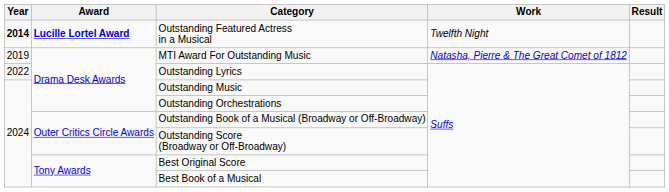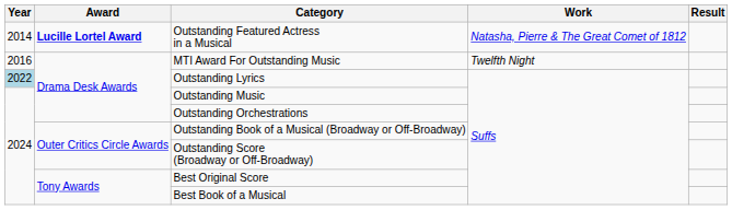 <table class="wikitable">
 <tr>
 <th>Year</th>
 <th>Award</th>
 <th>Category</th>
 <th>Work</th>
 <th>Result</th>
 </tr>
 <tr>
-<td><strong>2014</strong></td>
+<td>2014</td>
 <td><strong><a href='#'>Lucille Lortel Award</a></strong></td>
 <td>Outstanding Featured Actress<br>in a Musical</td>
+<td><em><a href='#'>Natasha, Pierre & The Great Comet of 1812</a></em></td>
+<td></td>
+</tr>
+<tr>
+<td>2016</td>
+<td rowspan=4><a href='#'>Drama Desk Awards</a></td>
+<td>MTI Award For Outstanding Music</td>
 <td><em>Twelfth Night</em></td>
 <td></td>
 </tr>
 <tr>
-<td>2019</td>
-<td rowspan=4><a href='#'>Drama Desk Awards</a></td>
-<td>MTI Award For Outstanding Music</td>
-<td><em><a href='#'>Natasha, Pierre & The Great Comet of 1812</a></em></td>
-<td></td>
-</tr>
-<tr>
-<td>2022</td>
+<td style="background: lightblue;">2022</td>
 <td>Outstanding Lyrics</td>
 <td rowspan=7><em><a href='#'>Suffs</a></em></td>
 <td></td>
 </tr>
 <tr>
 <td rowspan=6>2024</td>
 <td>Outstanding Music</td>
 <td></td>
 </tr>
 <tr>
 <td>Outstanding Orchestrations</td>
 <td></td>
 </tr>
 <tr>
 <td rowspan=2><a href='#'>Outer Critics Circle Awards</a></td>
 <td>Outstanding Book of a Musical (Broadway or Off-Broadway)</td>
 <td></td>
 </tr>
 <tr>
 <td>Outstanding Score<br>(Broadway or Off-Broadway)</td>
 <td></td>
 </tr>
 <tr>
 <td rowspan="2"><a href='#'>Tony Awards</a></td>
 <td>Best Original Score</td>
 <td></td>
 </tr>
 <tr>
 <td>Best Book of a Musical</td>
 <td></td>
 </tr>
 </table>
